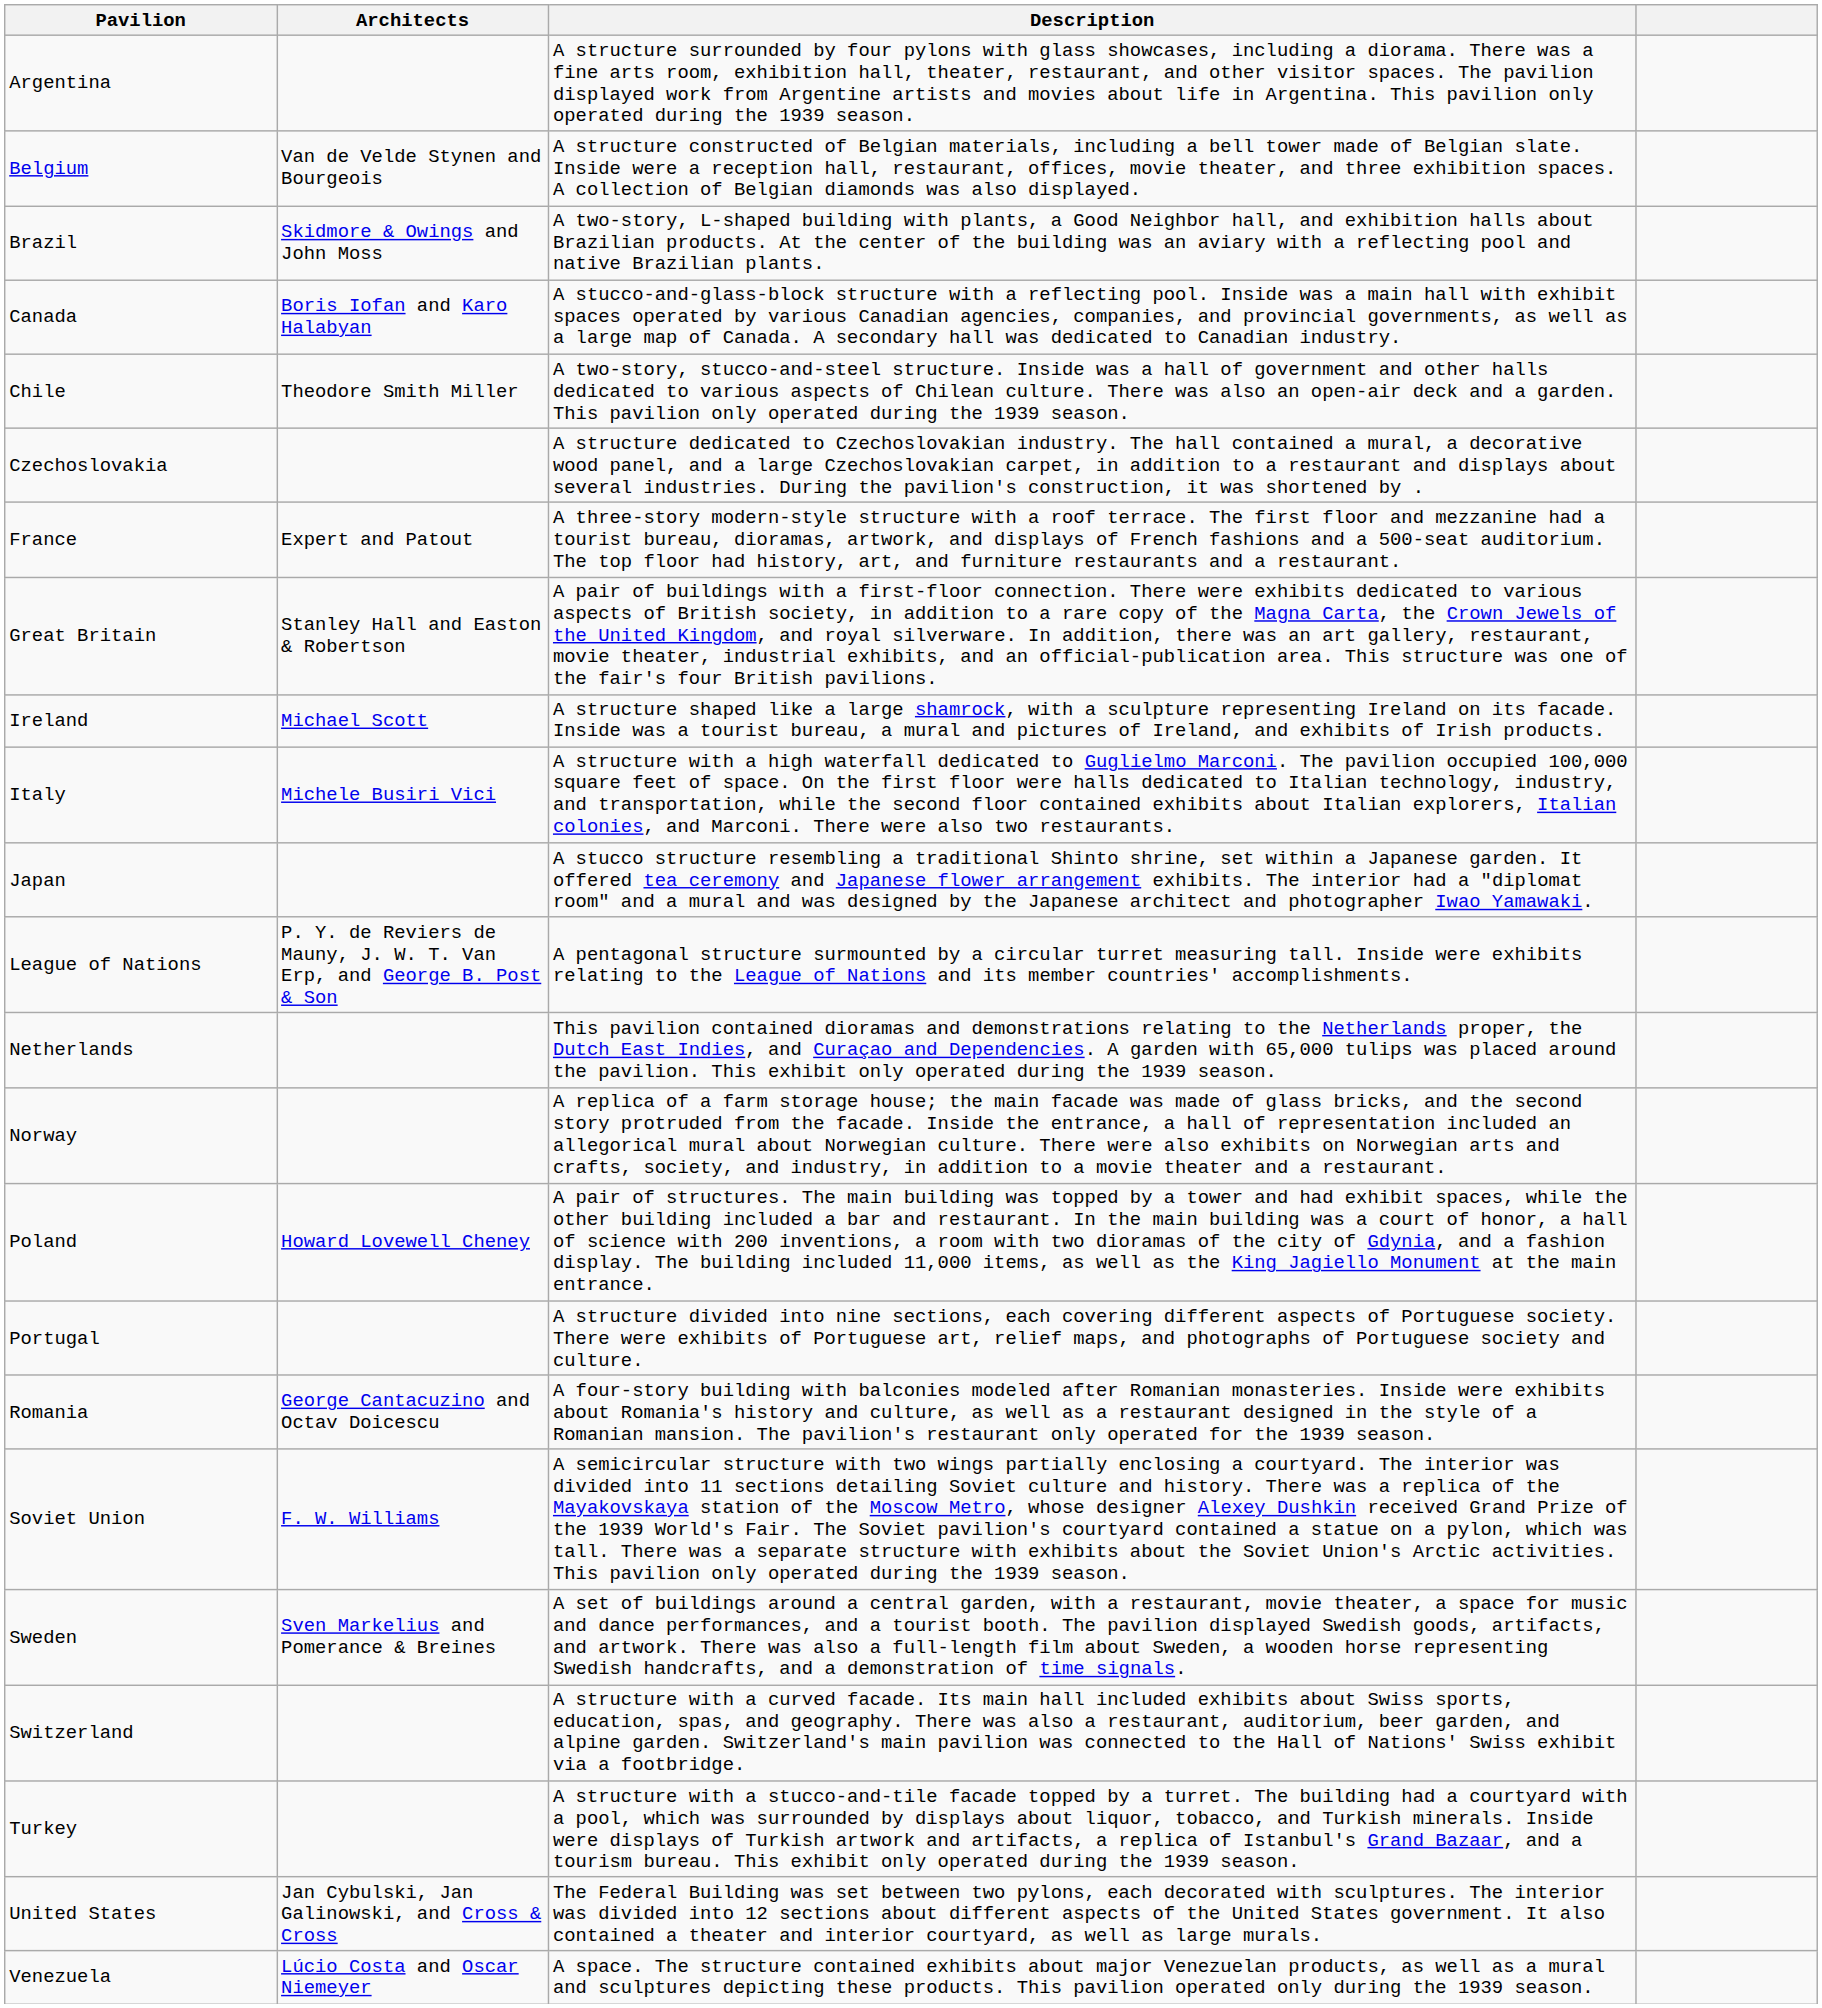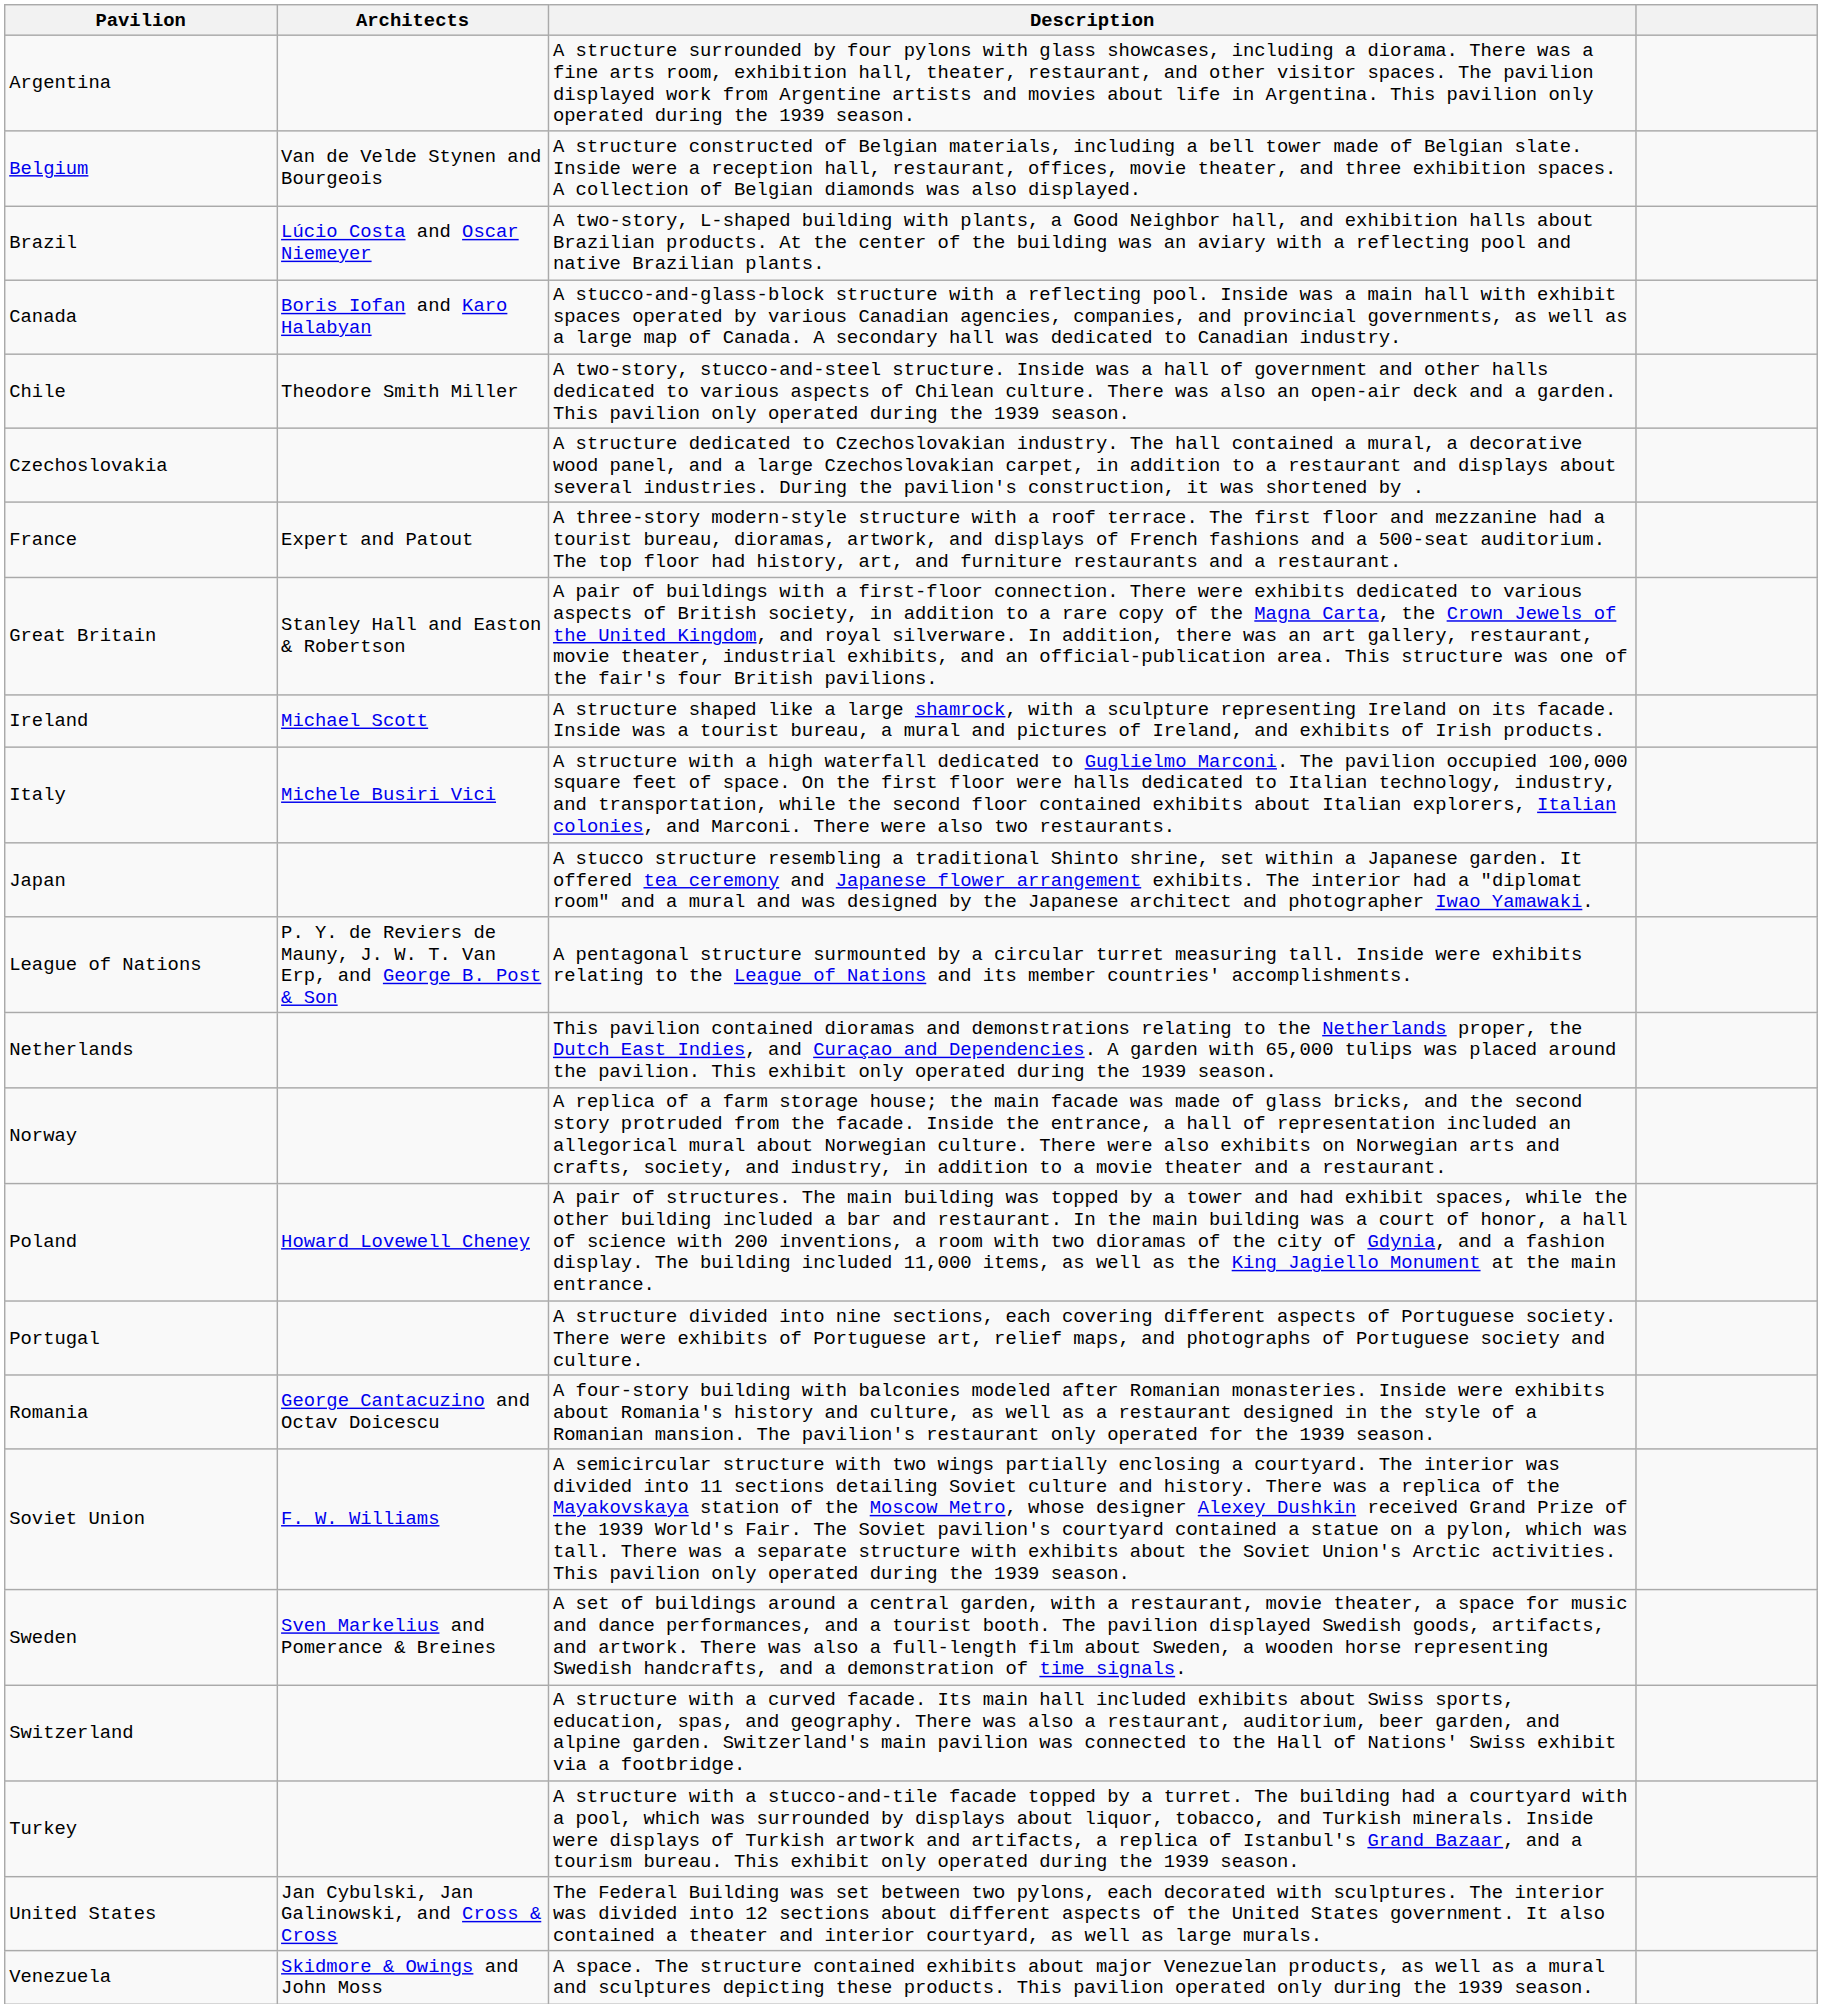 <table class="wikitable collapsible">
 <tr>
 <th width="15%" scope="col">Pavilion</th>
 <th width="15%" scope="col">Architects</th>
 <th width="60%" scope="col">Description</th>
 <th width="10%" scope="col"></th>
 </tr>
 <tr>
 <td>Argentina</td>
 <td></td>
 <td>A structure surrounded by four pylons with glass showcases, including a diorama. There was  a fine arts room, exhibition hall, theater, restaurant, and other visitor spaces. The pavilion displayed work from Argentine artists and movies about life in Argentina. This pavilion only operated during the 1939 season.</td>
 <td></td>
 </tr>
 <tr>
 <td><a href='#'>Belgium</a></td>
 <td>Van de Velde Stynen and Bourgeois</td>
 <td>A structure constructed of Belgian materials, including a  bell tower made of Belgian slate. Inside were a reception hall, restaurant, offices, movie theater, and three exhibition spaces. A collection of Belgian diamonds was also displayed.</td>
 <td></td>
 </tr>
 <tr>
 <td>Brazil</td>
-<td><a href='#'>Skidmore & Owings</a> and John Moss</td>
+<td><a href='#'>Lúcio Costa</a> and <a href='#'>Oscar Niemeyer</a></td>
 <td>A two-story, L-shaped building with plants, a Good Neighbor hall, and exhibition halls about Brazilian products. At the center of the building was an aviary with a reflecting pool and native Brazilian plants.</td>
 <td></td>
 </tr>
 <tr>
 <td>Canada</td>
 <td><a href='#'>Boris Iofan</a> and <a href='#'>Karo Halabyan</a></td>
 <td>A stucco-and-glass-block structure with a reflecting pool. Inside was a main hall with exhibit spaces operated by various Canadian agencies, companies, and provincial governments, as well as a large map of Canada. A secondary hall was dedicated to Canadian industry.</td>
 <td></td>
 </tr>
 <tr>
 <td>Chile</td>
 <td>Theodore Smith Miller</td>
 <td>A two-story, stucco-and-steel structure. Inside was a hall of government and other halls dedicated to various aspects of Chilean culture. There was also an open-air deck and a garden. This pavilion only operated during the 1939 season.</td>
 <td></td>
 </tr>
 <tr>
 <td>Czechoslovakia</td>
 <td></td>
 <td>A structure dedicated to Czechoslovakian industry. The hall contained a mural, a decorative wood panel, and a large Czechoslovakian carpet, in addition to a restaurant and displays about several industries. During the pavilion's construction, it was shortened by .</td>
 <td></td>
 </tr>
 <tr>
 <td>France</td>
 <td>Expert and Patout</td>
 <td>A three-story modern-style structure with a roof terrace. The first floor and mezzanine had a tourist bureau, dioramas, artwork, and displays of French fashions and a 500-seat auditorium. The top floor had history, art, and furniture restaurants and a restaurant.</td>
 <td></td>
 </tr>
 <tr>
 <td>Great Britain</td>
 <td>Stanley Hall and Easton & Robertson</td>
 <td>A pair of buildings with a first-floor connection. There were exhibits dedicated to various aspects of British society, in addition to a rare copy of the <a href='#'>Magna Carta</a>, the <a href='#'>Crown Jewels of the United Kingdom</a>, and royal silverware. In addition, there was an art gallery, restaurant, movie theater, industrial exhibits, and an official-publication area. This structure was one of the fair's four British pavilions.</td>
 <td></td>
 </tr>
 <tr>
 <td>Ireland</td>
 <td><a href='#'>Michael Scott</a></td>
 <td>A structure shaped like a large <a href='#'>shamrock</a>, with a sculpture representing Ireland on its facade. Inside was a tourist bureau, a mural and pictures of Ireland, and exhibits of Irish products.</td>
 <td></td>
 </tr>
 <tr>
 <td>Italy</td>
 <td><a href='#'>Michele Busiri Vici</a></td>
 <td>A structure with a  high waterfall dedicated to <a href='#'>Guglielmo Marconi</a>. The pavilion occupied 100,000 square feet of space. On the first floor were halls dedicated to Italian technology, industry, and transportation, while the second floor contained exhibits about Italian explorers, <a href='#'>Italian colonies</a>, and Marconi. There were also two restaurants.</td>
 <td></td>
 </tr>
 <tr>
 <td>Japan</td>
 <td></td>
 <td>A stucco structure resembling a traditional Shinto shrine, set within a Japanese garden. It offered <a href='#'>tea ceremony</a> and <a href='#'>Japanese flower arrangement</a> exhibits. The interior had a "diplomat room" and a mural and was designed by the Japanese architect and photographer <a href='#'>Iwao Yamawaki</a>.</td>
 <td></td>
 </tr>
 <tr>
 <td>League of Nations</td>
 <td>P. Y. de Reviers de Mauny, J. W. T. Van Erp, and <a href='#'>George B. Post & Son</a></td>
 <td>A pentagonal structure surmounted by a circular turret measuring  tall. Inside were exhibits relating to the <a href='#'>League of Nations</a> and its member countries' accomplishments.</td>
 <td></td>
 </tr>
 <tr>
 <td>Netherlands</td>
 <td></td>
 <td>This pavilion contained dioramas and demonstrations relating to the <a href='#'>Netherlands</a> proper, the <a href='#'>Dutch East Indies</a>, and <a href='#'>Curaçao and Dependencies</a>. A garden with 65,000 tulips was placed around the pavilion. This exhibit only operated during the 1939 season.</td>
 <td></td>
 </tr>
 <tr>
 <td>Norway</td>
 <td></td>
 <td>A replica of a farm storage house; the main facade was made of glass bricks, and the second story protruded from the facade. Inside the entrance, a hall of representation included an allegorical mural about Norwegian culture. There were also exhibits on Norwegian arts and crafts, society, and industry, in addition to a movie theater and a restaurant.</td>
 <td></td>
 </tr>
 <tr>
 <td>Poland</td>
 <td><a href='#'>Howard Lovewell Cheney</a></td>
 <td>A pair of structures. The main building was topped by a tower and had exhibit spaces, while the other building included a bar and restaurant. In the main building was a court of honor, a hall of science with 200 inventions, a room with two dioramas of the city of <a href='#'>Gdynia</a>, and a fashion display. The building included 11,000 items, as well as the <a href='#'>King Jagiello Monument</a> at the main entrance.</td>
 <td></td>
 </tr>
 <tr>
 <td>Portugal</td>
 <td></td>
 <td>A structure divided into nine sections, each covering different aspects of Portuguese society. There were exhibits of Portuguese art, relief maps, and photographs of Portuguese society and culture.</td>
 <td></td>
 </tr>
 <tr>
 <td>Romania</td>
 <td><a href='#'>George Cantacuzino</a> and Octav Doicescu</td>
 <td>A four-story building with balconies modeled after Romanian monasteries. Inside were exhibits about Romania's history and culture, as well as a restaurant designed in the style of a Romanian mansion. The pavilion's restaurant only operated for the 1939 season.</td>
 <td></td>
 </tr>
 <tr>
 <td>Soviet Union</td>
 <td><a href='#'>F. W. Williams</a></td>
 <td>A semicircular structure with two wings partially enclosing a courtyard. The interior was divided into 11 sections detailing Soviet culture and history. There was a replica of the <a href='#'>Mayakovskaya</a> station of the <a href='#'>Moscow Metro</a>, whose designer <a href='#'>Alexey Dushkin</a> received Grand Prize of the 1939 World's Fair. The Soviet pavilion's courtyard contained a statue on a pylon, which was  tall. There was a separate structure with exhibits about the Soviet Union's Arctic activities. This pavilion only operated during the 1939 season.</td>
 <td></td>
 </tr>
 <tr>
 <td>Sweden</td>
 <td><a href='#'>Sven Markelius</a> and Pomerance & Breines</td>
 <td>A set of buildings around a central garden, with a restaurant, movie theater, a space for music and dance performances, and a tourist booth. The pavilion displayed Swedish goods, artifacts, and artwork. There was also a full-length film about Sweden, a  wooden horse representing Swedish handcrafts, and a demonstration of <a href='#'>time signals</a>.</td>
 <td></td>
 </tr>
 <tr>
 <td>Switzerland</td>
 <td></td>
 <td>A structure with a curved facade. Its main hall included exhibits about Swiss sports, education, spas, and geography. There was also a restaurant, auditorium, beer garden, and alpine garden. Switzerland's main pavilion was connected to the Hall of Nations' Swiss exhibit via a footbridge.</td>
 <td></td>
 </tr>
 <tr>
 <td>Turkey</td>
 <td></td>
 <td>A structure with a stucco-and-tile facade topped by a turret. The building had a courtyard with a pool, which was surrounded by displays about liquor, tobacco, and Turkish minerals. Inside were displays of Turkish artwork and artifacts, a replica of Istanbul's <a href='#'>Grand Bazaar</a>, and a tourism bureau. This exhibit only operated during the 1939 season.</td>
 <td></td>
 </tr>
 <tr>
 <td>United States</td>
 <td>Jan Cybulski, Jan Galinowski, and <a href='#'>Cross & Cross</a></td>
 <td>The Federal Building was set between two  pylons, each decorated with sculptures. The interior was divided into 12 sections about different aspects of the United States government. It also contained a theater and interior courtyard, as well as large murals.</td>
 <td></td>
 </tr>
 <tr>
 <td>Venezuela</td>
-<td><a href='#'>Lúcio Costa</a> and <a href='#'>Oscar Niemeyer</a></td>
+<td><a href='#'>Skidmore & Owings</a> and John Moss</td>
 <td>A  space. The structure contained exhibits about major Venezuelan products, as well as a mural and sculptures depicting these products. This pavilion operated only during the 1939 season.</td>
 <td></td>
 </tr>
 </table>
